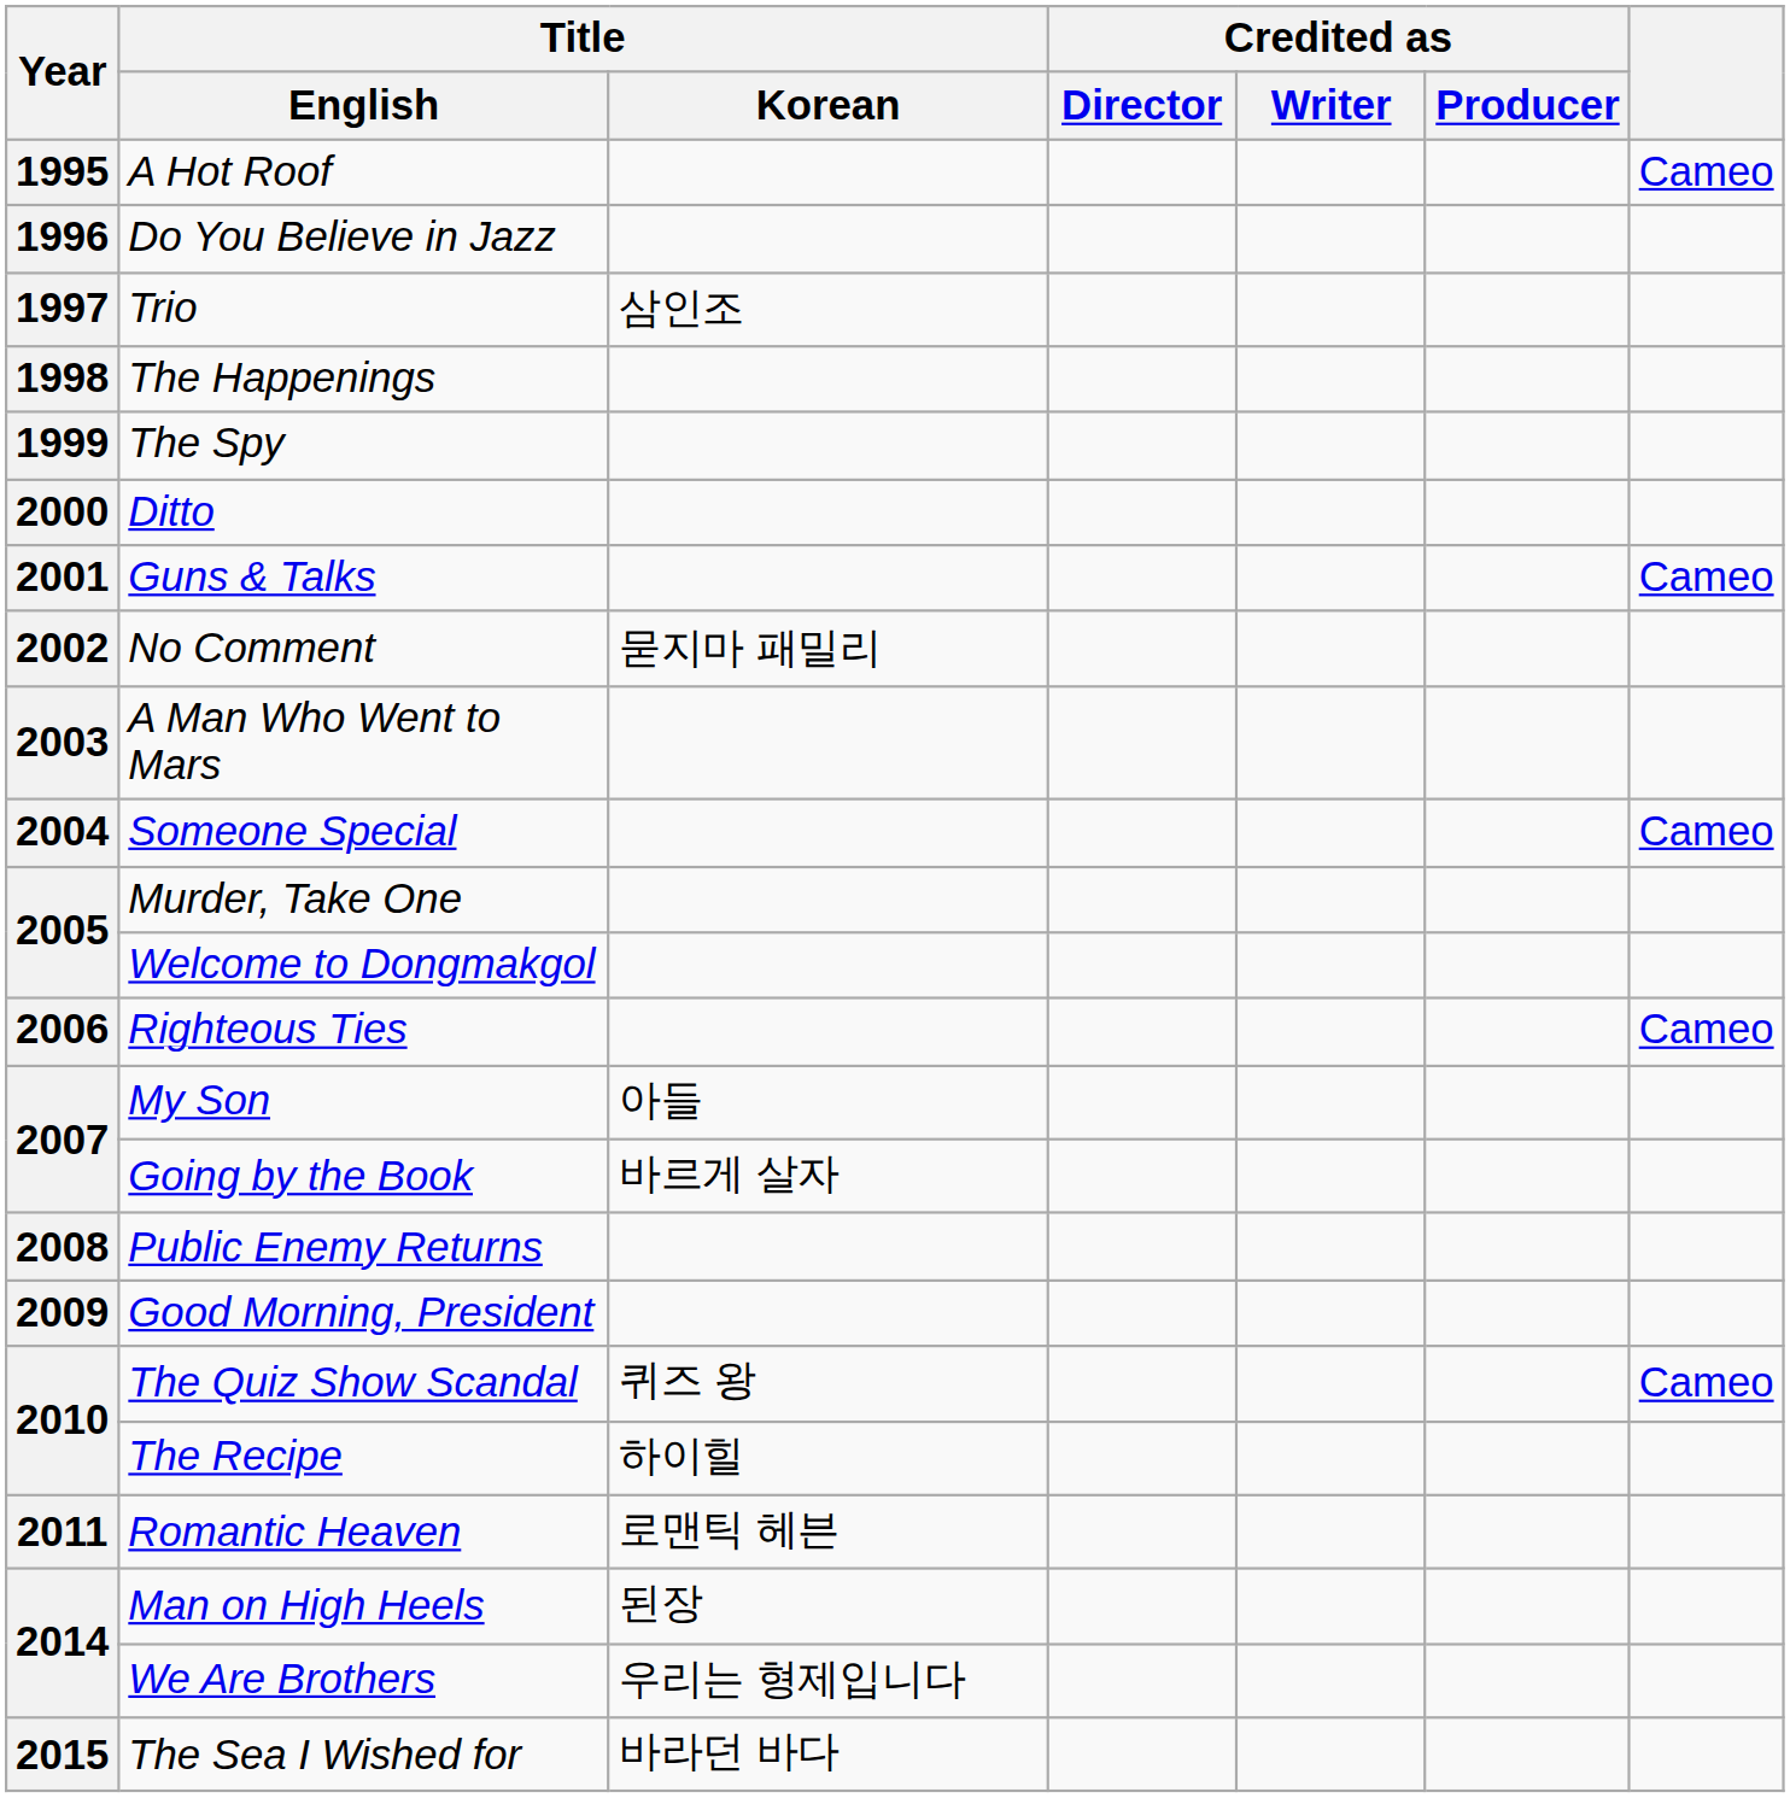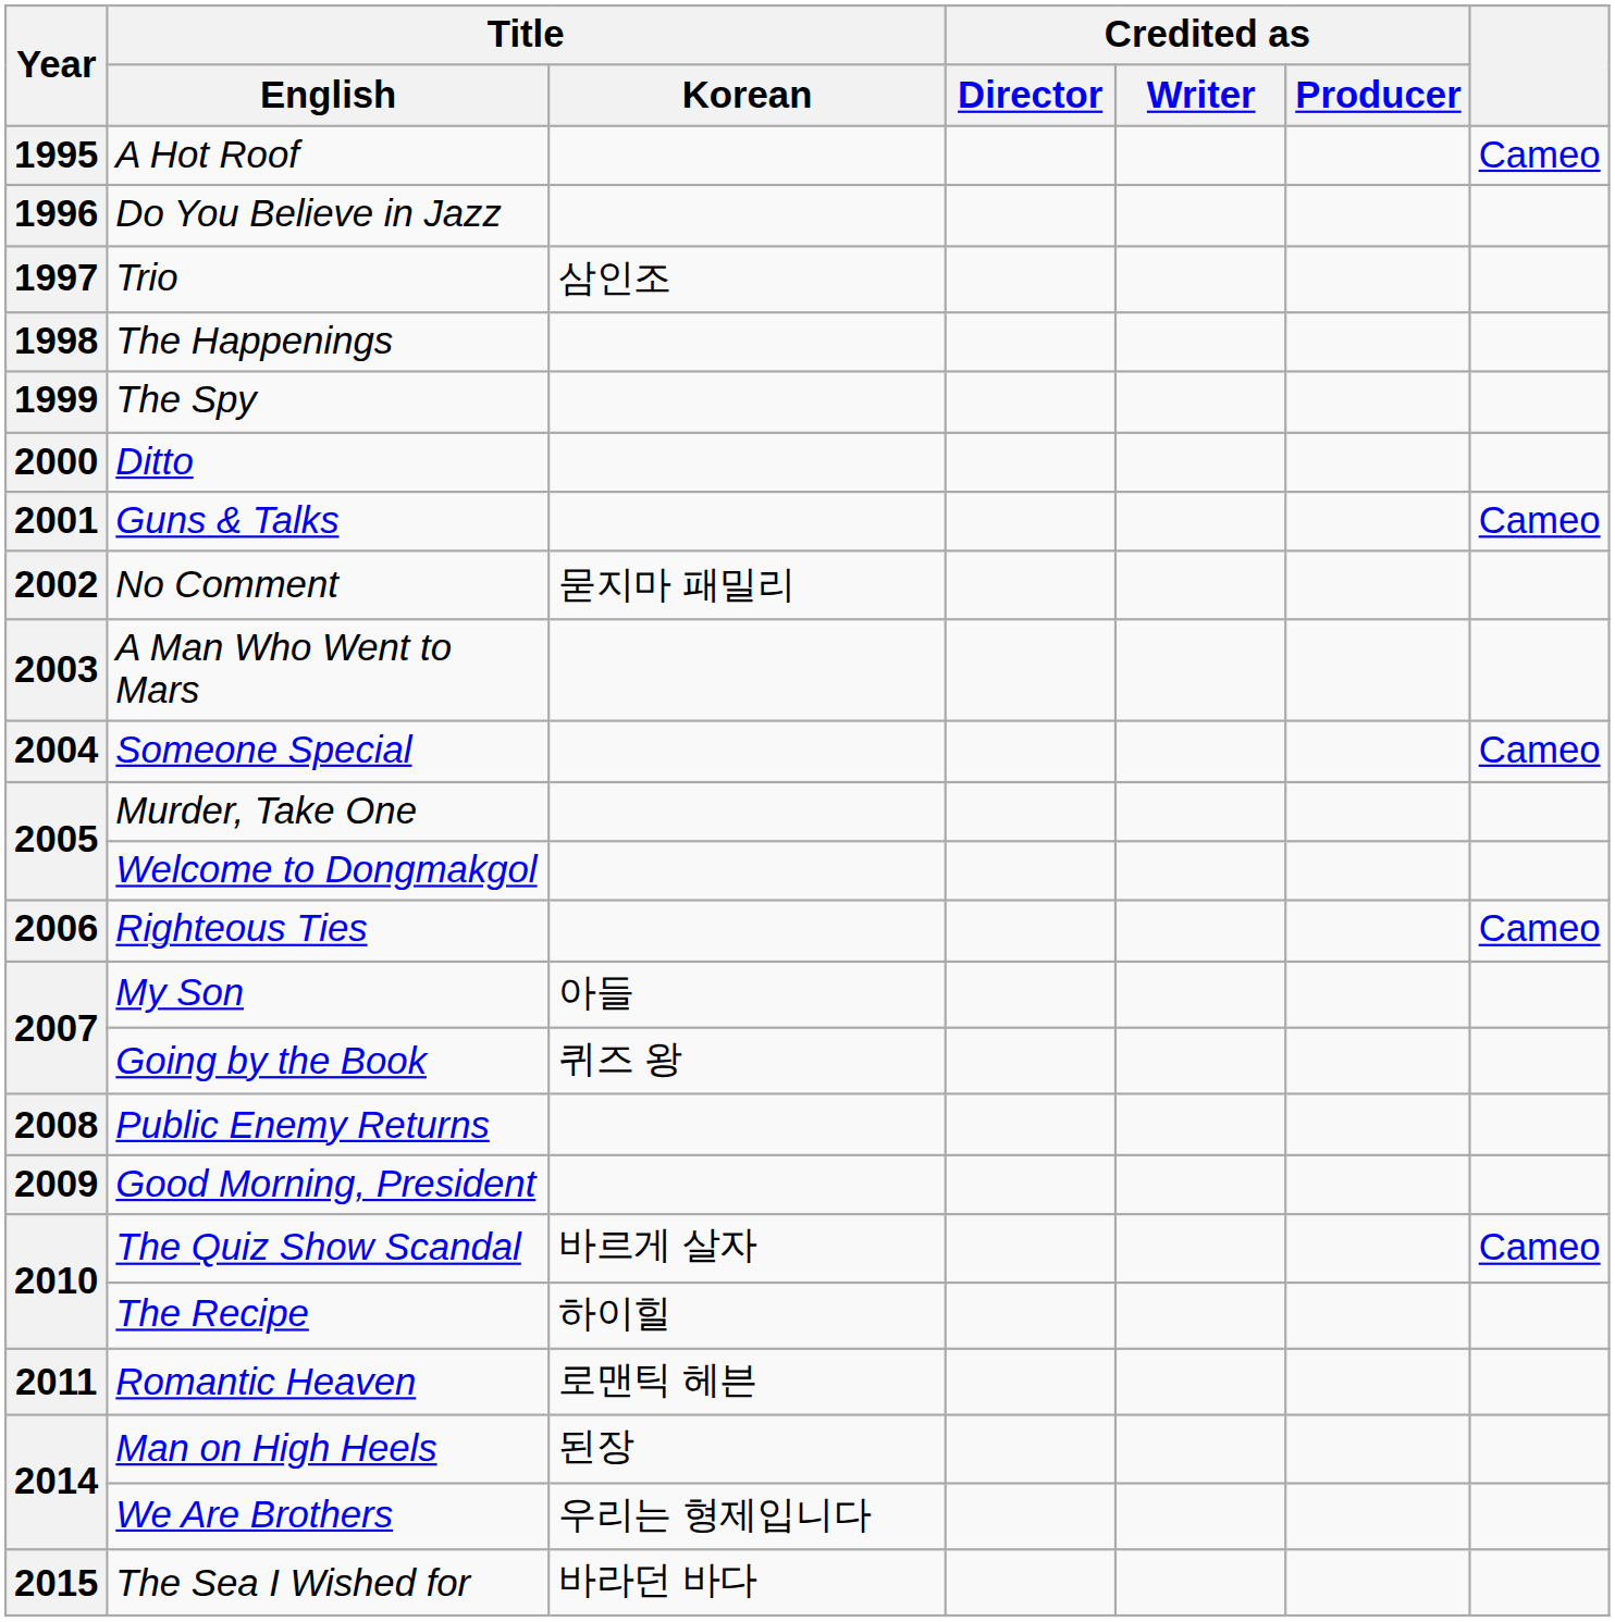 <table class="wikitable plainrowheaders sortable" style="clear:none; font-size:100%; padding:0 auto">
 <tr>
 <th scope="col" rowspan="2" style="width:33px;">Year</th>
 <th scope="col" colspan="2">Title</th>
 <th scope="col" colspan="3">Credited as</th>
 <th scope="col" rowspan="2"class="unsortable"></th>
 </tr>
 <tr>
 <th width="180">English</th>
 <th width="160">Korean</th>
 <th width="65"><a href='#'>Director</a></th>
 <th width="65"><a href='#'>Writer</a></th>
 <th width="65"><a href='#'>Producer</a></th>
 </tr>
 <tr>
 <th scope="row">1995</th>
 <td><em>A Hot Roof</em></td>
 <td></td>
 <td></td>
 <td></td>
 <td></td>
 <td><a href='#'>Cameo</a></td>
 </tr>
 <tr>
 <th scope="row">1996</th>
 <td><em>Do You Believe in Jazz</em></td>
 <td></td>
 <td></td>
 <td></td>
 <td></td>
 <td></td>
 </tr>
 <tr>
 <th scope="row">1997</th>
 <td><em>Trio</em></td>
 <td>삼인조</td>
 <td></td>
 <td></td>
 <td></td>
 <td></td>
 </tr>
 <tr>
 <th scope="row">1998</th>
 <td><em>The Happenings</em></td>
 <td></td>
 <td></td>
 <td></td>
 <td></td>
 <td></td>
 </tr>
 <tr>
 <th scope="row">1999</th>
 <td><em>The Spy</em></td>
 <td></td>
 <td></td>
 <td></td>
 <td></td>
 <td></td>
 </tr>
 <tr>
 <th scope="row">2000</th>
 <td><em><a href='#'>Ditto</a></em></td>
 <td></td>
 <td></td>
 <td></td>
 <td></td>
 <td></td>
 </tr>
 <tr>
 <th scope="row">2001</th>
 <td><em><a href='#'>Guns & Talks</a></em></td>
 <td></td>
 <td></td>
 <td></td>
 <td></td>
 <td><a href='#'>Cameo</a></td>
 </tr>
 <tr>
 <th scope="row">2002</th>
 <td><em>No Comment </em></td>
 <td>묻지마 패밀리</td>
 <td></td>
 <td></td>
 <td></td>
 <td></td>
 </tr>
 <tr>
 <th scope="row">2003</th>
 <td><em>A Man Who Went to Mars </em></td>
 <td></td>
 <td></td>
 <td></td>
 <td></td>
 <td></td>
 </tr>
 <tr>
 <th scope="row">2004</th>
 <td><em><a href='#'>Someone Special</a></em></td>
 <td></td>
 <td></td>
 <td></td>
 <td></td>
 <td><a href='#'>Cameo</a></td>
 </tr>
 <tr>
 <th scope="row" rowspan="2">2005</th>
 <td><em>Murder, Take One </em></td>
 <td></td>
 <td></td>
 <td></td>
 <td></td>
 <td></td>
 </tr>
 <tr>
 <td><em><a href='#'>Welcome to Dongmakgol</a></em></td>
 <td></td>
 <td></td>
 <td></td>
 <td></td>
 <td></td>
 </tr>
 <tr>
 <th scope="row">2006</th>
 <td><em><a href='#'>Righteous Ties</a></em></td>
 <td></td>
 <td></td>
 <td></td>
 <td></td>
 <td><a href='#'>Cameo</a></td>
 </tr>
 <tr>
 <th scope="row" rowspan="2">2007</th>
 <td><em><a href='#'>My Son</a></em></td>
 <td>아들</td>
 <td></td>
 <td></td>
 <td></td>
 <td></td>
 </tr>
 <tr>
 <td><em><a href='#'>Going by the Book</a></em></td>
-<td>바르게 살자</td>
+<td>퀴즈 왕</td>
 <td></td>
 <td></td>
 <td></td>
 <td></td>
 </tr>
 <tr>
 <th scope="row">2008</th>
 <td><em><a href='#'>Public Enemy Returns</a></em></td>
 <td></td>
 <td></td>
 <td></td>
 <td></td>
 <td></td>
 </tr>
 <tr>
 <th scope="row">2009</th>
 <td><em><a href='#'>Good Morning, President</a></em></td>
 <td></td>
 <td></td>
 <td></td>
 <td></td>
 <td></td>
 </tr>
 <tr>
 <th scope="row" rowspan="2">2010</th>
 <td><em><a href='#'>The Quiz Show Scandal</a> </em></td>
-<td>퀴즈 왕</td>
+<td>바르게 살자</td>
 <td></td>
 <td></td>
 <td></td>
 <td><a href='#'>Cameo</a></td>
 </tr>
 <tr>
 <td><em><a href='#'>The Recipe</a></em></td>
 <td>하이힐</td>
 <td></td>
 <td></td>
 <td></td>
 <td></td>
 </tr>
 <tr>
 <th scope="row">2011</th>
 <td><em><a href='#'>Romantic Heaven</a></em></td>
 <td>로맨틱 헤븐</td>
 <td></td>
 <td></td>
 <td></td>
 <td></td>
 </tr>
 <tr>
 <th scope="row" rowspan="2">2014</th>
 <td><em><a href='#'>Man on High Heels</a></em></td>
 <td>된장</td>
 <td></td>
 <td></td>
 <td></td>
 <td></td>
 </tr>
 <tr>
 <td><em><a href='#'>We Are Brothers</a></em></td>
 <td>우리는 형제입니다</td>
 <td></td>
 <td></td>
 <td></td>
 <td></td>
 </tr>
 <tr>
 <th scope="row">2015</th>
 <td><em>The Sea I Wished for</em></td>
 <td>바라던 바다</td>
 <td></td>
 <td></td>
 <td></td>
 <td></td>
 </tr>
 </table>
